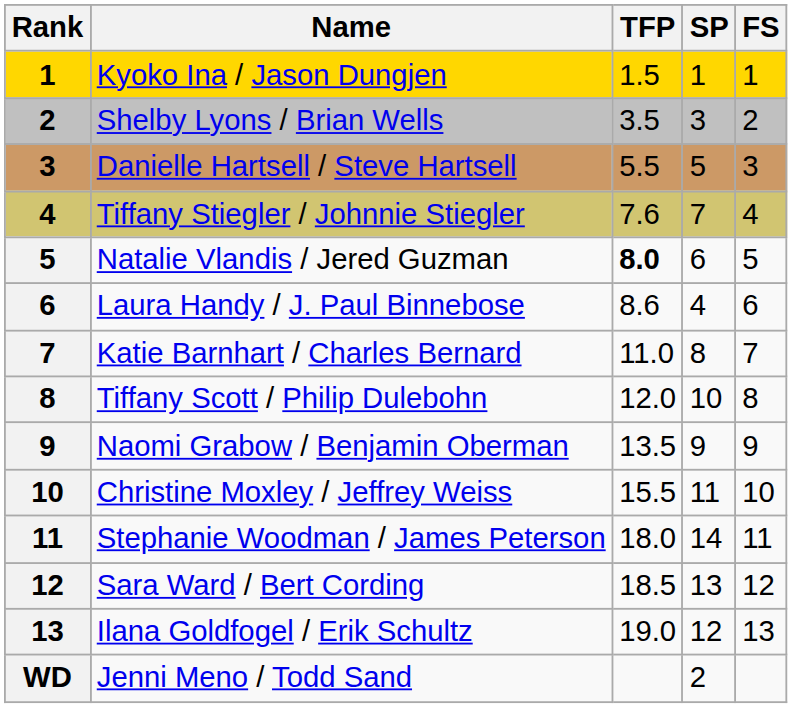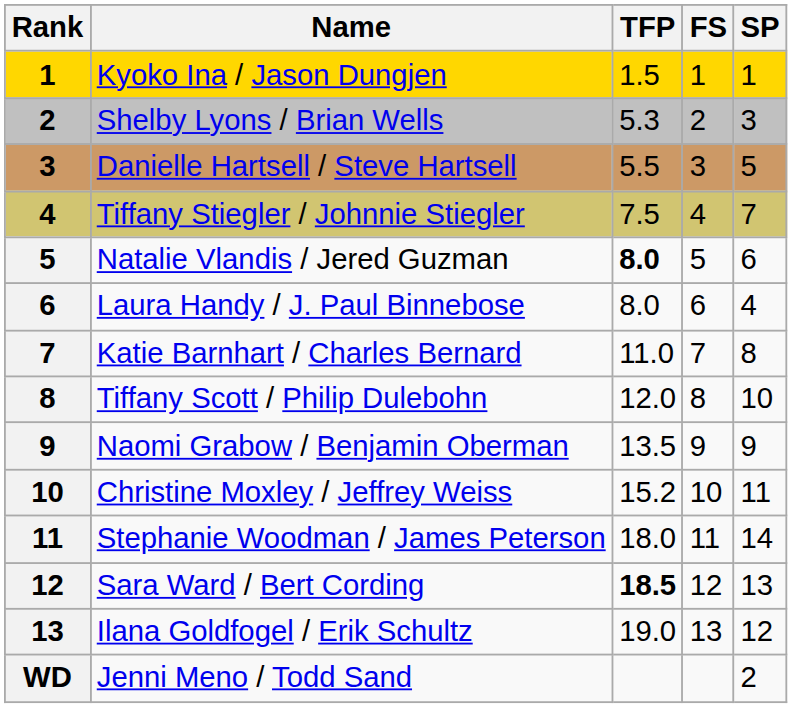 <table class="wikitable sortable">
 <tr>
 <th>Rank</th>
 <th>Name</th>
 <th>TFP</th>
+<th>FS</th>
 <th>SP</th>
-<th>FS</th>
 </tr>
 <tr bgcolor="gold">
 <td align="center"><strong>1</strong></td>
 <td><a href='#'>Kyoko Ina</a> / <a href='#'>Jason Dungjen</a></td>
 <td>1.5</td>
 <td>1</td>
 <td>1</td>
 </tr>
 <tr bgcolor="silver">
 <td align="center"><strong>2</strong></td>
 <td><a href='#'>Shelby Lyons</a> / <a href='#'>Brian Wells</a></td>
-<td>3.5</td>
+<td>5.3</td>
+<td>2</td>
 <td>3</td>
-<td>2</td>
 </tr>
 <tr bgcolor="cc9966">
 <td align="center"><strong>3</strong></td>
 <td><a href='#'>Danielle Hartsell</a> / <a href='#'>Steve Hartsell</a></td>
 <td>5.5</td>
+<td>3</td>
 <td>5</td>
-<td>3</td>
 </tr>
 <tr bgcolor="#d1c571">
 <td align="center"><strong>4</strong></td>
 <td><a href='#'>Tiffany Stiegler</a> / <a href='#'>Johnnie Stiegler</a></td>
-<td>7.6</td>
+<td>7.5</td>
+<td>4</td>
 <td>7</td>
-<td>4</td>
 </tr>
 <tr>
 <th>5</th>
 <td><a href='#'>Natalie Vlandis</a> / Jered Guzman</td>
 <td><strong>8.0</strong></td>
+<td>5</td>
 <td>6</td>
-<td>5</td>
 </tr>
 <tr>
 <th>6</th>
 <td><a href='#'>Laura Handy</a> / <a href='#'>J. Paul Binnebose</a></td>
-<td>8.6</td>
+<td>8.0</td>
+<td>6</td>
 <td>4</td>
-<td>6</td>
 </tr>
 <tr>
 <th>7</th>
 <td><a href='#'>Katie Barnhart</a> / <a href='#'>Charles Bernard</a></td>
 <td>11.0</td>
+<td>7</td>
 <td>8</td>
-<td>7</td>
 </tr>
 <tr>
 <th>8</th>
 <td><a href='#'>Tiffany Scott</a> / <a href='#'>Philip Dulebohn</a></td>
 <td>12.0</td>
+<td>8</td>
 <td>10</td>
-<td>8</td>
 </tr>
 <tr>
 <th>9</th>
 <td><a href='#'>Naomi Grabow</a> / <a href='#'>Benjamin Oberman</a></td>
 <td>13.5</td>
 <td>9</td>
 <td>9</td>
 </tr>
 <tr>
 <th>10</th>
 <td><a href='#'>Christine Moxley</a> / <a href='#'>Jeffrey Weiss</a></td>
-<td>15.5</td>
+<td>15.2</td>
+<td>10</td>
 <td>11</td>
-<td>10</td>
 </tr>
 <tr>
 <th>11</th>
 <td><a href='#'>Stephanie Woodman</a> / <a href='#'>James Peterson</a></td>
 <td>18.0</td>
+<td>11</td>
 <td>14</td>
-<td>11</td>
 </tr>
 <tr>
 <th>12</th>
 <td><a href='#'>Sara Ward</a> / <a href='#'>Bert Cording</a></td>
-<td>18.5</td>
+<td><strong>18.5</strong></td>
+<td>12</td>
 <td>13</td>
-<td>12</td>
 </tr>
 <tr>
 <th>13</th>
 <td><a href='#'>Ilana Goldfogel</a> / <a href='#'>Erik Schultz</a></td>
 <td>19.0</td>
+<td>13</td>
 <td>12</td>
-<td>13</td>
 </tr>
 <tr>
 <th>WD</th>
 <td><a href='#'>Jenni Meno</a> / <a href='#'>Todd Sand</a></td>
 <td></td>
+<td></td>
 <td>2</td>
-<td></td>
 </tr>
 </table>
